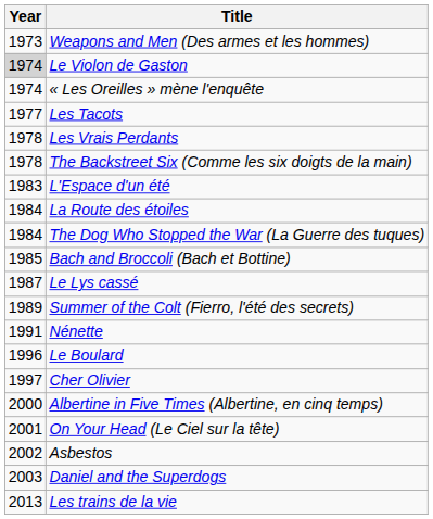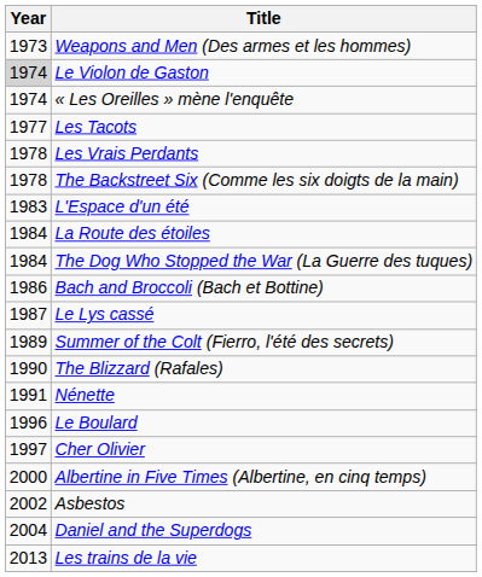 <table class="wikitable">
 <tr>
 <th>Year</th>
 <th>Title</th>
 </tr>
 <tr>
 <td>1973</td>
 <td><em><a href='#'>Weapons and Men</a> (Des armes et les hommes)</em></td>
 </tr>
 <tr>
 <td style="background: lightgrey;">1974</td>
 <td><em><a href='#'>Le Violon de Gaston</a></em></td>
 </tr>
 <tr>
 <td>1974</td>
 <td><em>« Les Oreilles » mène l'enquête</em></td>
 </tr>
 <tr>
 <td>1977</td>
 <td><em><a href='#'>Les Tacots</a></em></td>
 </tr>
 <tr>
 <td>1978</td>
 <td><em><a href='#'>Les Vrais Perdants</a></em></td>
 </tr>
 <tr>
 <td>1978</td>
 <td><em><a href='#'>The Backstreet Six</a> (Comme les six doigts de la main)</em></td>
 </tr>
 <tr>
 <td>1983</td>
 <td><em><a href='#'>L'Espace d'un été</a></em></td>
 </tr>
 <tr>
 <td>1984</td>
 <td><a href='#'><em>La Route des étoiles</em></a></td>
 </tr>
 <tr>
 <td>1984</td>
 <td><em><a href='#'>The Dog Who Stopped the War</a> (La Guerre des tuques)</em></td>
 </tr>
 <tr>
-<td>1985</td>
+<td>1986</td>
 <td><em><a href='#'>Bach and Broccoli</a> (Bach et Bottine)</em></td>
 </tr>
 <tr>
 <td>1987</td>
 <td><em><a href='#'>Le Lys cassé</a></em></td>
 </tr>
 <tr>
 <td>1989</td>
 <td><em><a href='#'>Summer of the Colt</a> (Fierro, l'été des secrets)</em></td>
+</tr>
+<tr>
+<td>1990</td>
+<td><em><a href='#'>The Blizzard</a> (Rafales)</em></td>
 </tr>
 <tr>
 <td>1991</td>
 <td><em><a href='#'>Nénette</a></em></td>
 </tr>
 <tr>
 <td>1996</td>
 <td><em><a href='#'>Le Boulard</a></em></td>
 </tr>
 <tr>
 <td>1997</td>
 <td><em><a href='#'>Cher Olivier</a></em></td>
 </tr>
 <tr>
 <td>2000</td>
 <td><em><a href='#'>Albertine in Five Times</a> (Albertine, en cinq temps)</em></td>
 </tr>
 <tr>
-<td>2001</td>
-<td><em><a href='#'>On Your Head</a> (Le Ciel sur la tête)</em></td>
-</tr>
-<tr>
 <td>2002</td>
 <td><em>Asbestos</em></td>
 </tr>
 <tr>
-<td>2003</td>
+<td>2004</td>
 <td><em><a href='#'>Daniel and the Superdogs</a></em></td>
 </tr>
 <tr>
 <td>2013</td>
 <td><em><a href='#'>Les trains de la vie</a></em></td>
 </tr>
 </table>
